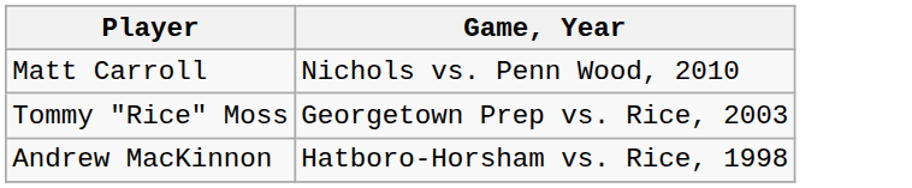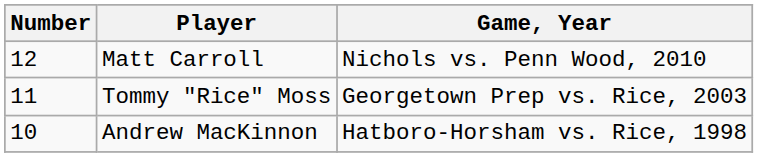 <table class="wikitable">
 <tr>
+<th>Number</th>
 <th>Player</th>
 <th>Game, Year</th>
 </tr>
 <tr>
+<td>12</td>
 <td>Matt Carroll</td>
 <td>Nichols vs. Penn Wood, 2010</td>
 </tr>
 <tr>
+<td>11</td>
 <td>Tommy "Rice" Moss</td>
 <td>Georgetown Prep vs. Rice, 2003</td>
 </tr>
 <tr>
+<td>10</td>
 <td>Andrew MacKinnon</td>
 <td>Hatboro-Horsham vs. Rice, 1998</td>
 </tr>
 </table>
